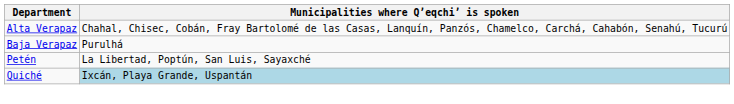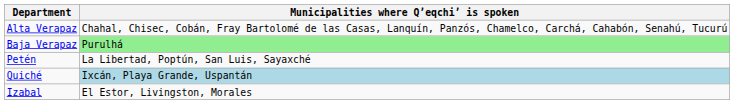 <table class="wikitable">
 <tr>
 <th>Department</th>
 <th>Municipalities where Qʼeqchiʼ is spoken</th>
 </tr>
 <tr>
 <td><a href='#'>Alta Verapaz</a></td>
 <td>Chahal, Chisec, Cobán, Fray Bartolomé de las Casas, Lanquín, Panzós, Chamelco, Carchá, Cahabón, Senahú, Tucurú</td>
 </tr>
 <tr>
 <td><a href='#'>Baja Verapaz</a></td>
-<td>Purulhá</td>
+<td style="background: lightgreen;">Purulhá</td>
 </tr>
 <tr>
 <td><a href='#'>Petén</a></td>
 <td>La Libertad, Poptún, San Luis, Sayaxché</td>
 </tr>
 <tr>
 <td><a href='#'>Quiché</a></td>
 <td style="background: lightblue;">Ixcán, Playa Grande, Uspantán</td>
 </tr>
+<tr>
+<td><a href='#'>Izabal</a></td>
+<td>El Estor, Livingston, Morales</td>
+</tr>
 </table>
